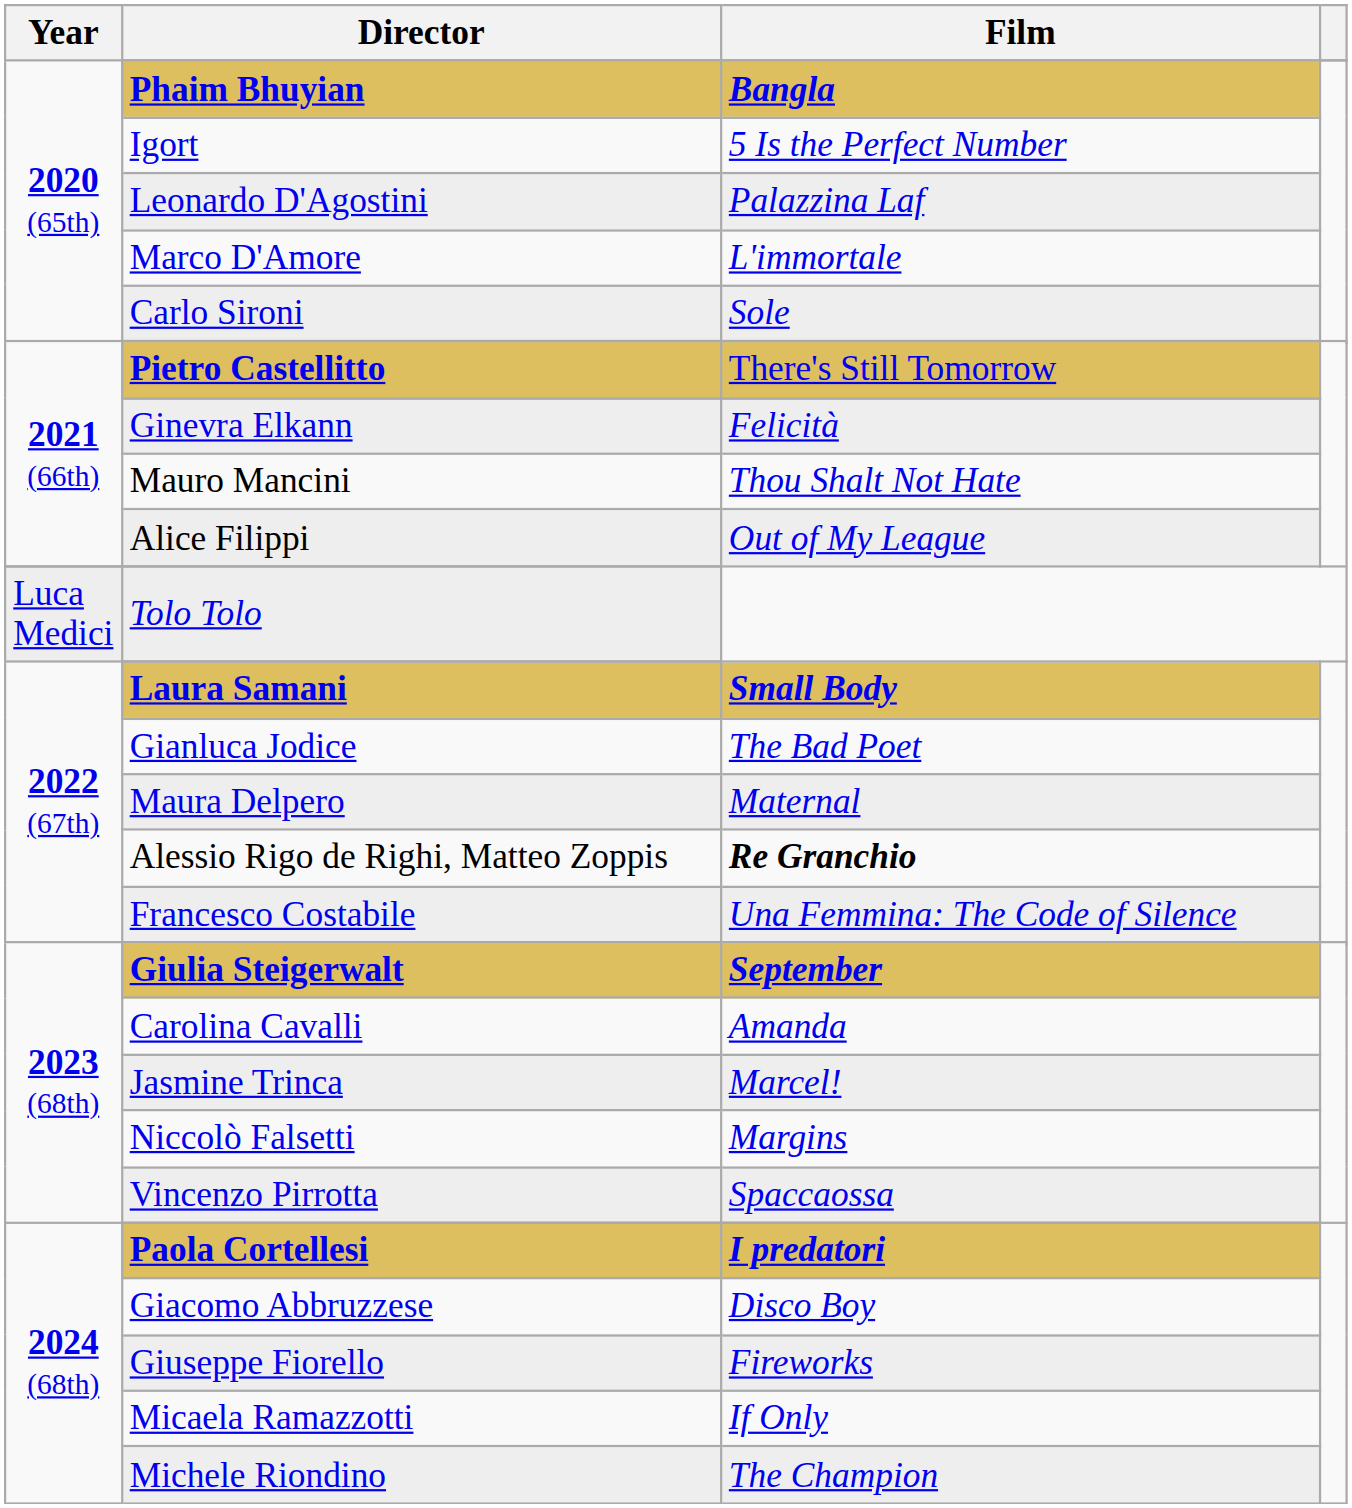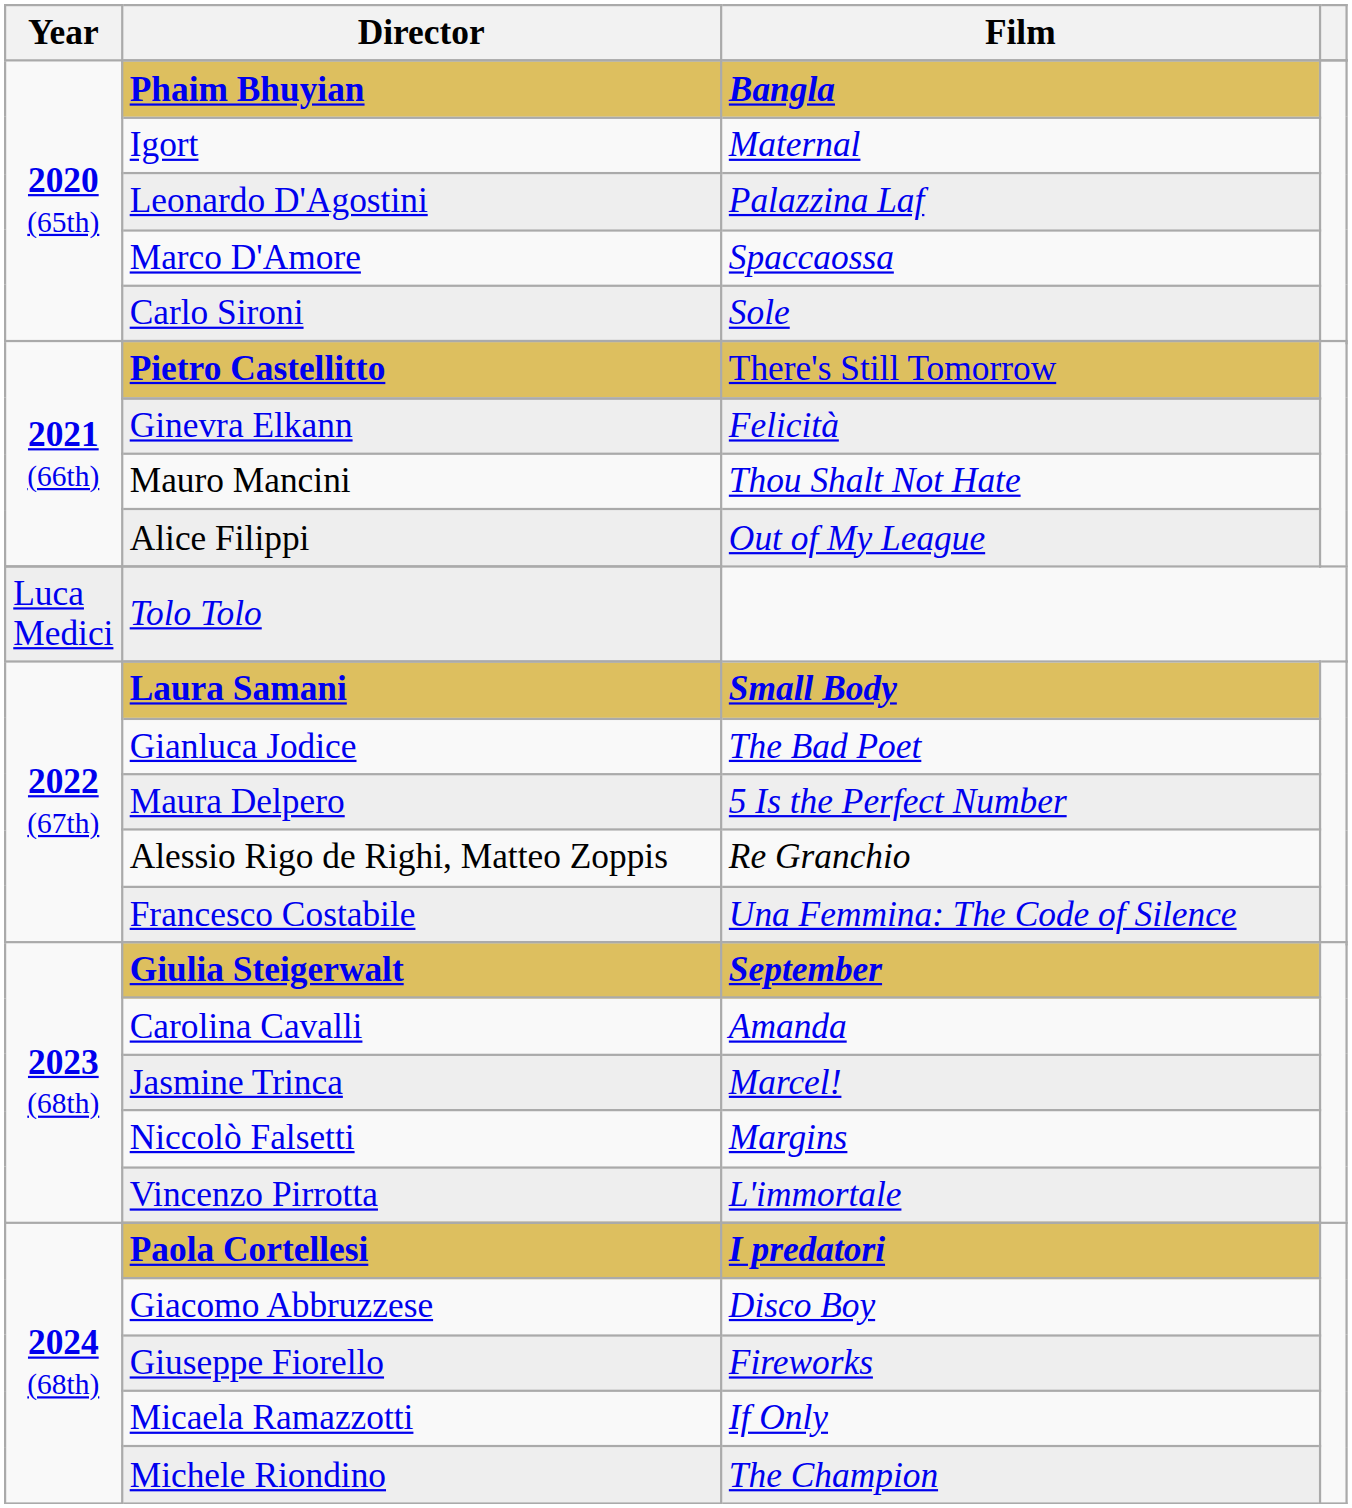 <table class="wikitable">
 <tr>
 <th width="8%">Year</th>
 <th width="45%">Director</th>
 <th width="45%">Film</th>
 <th width="2%" class="unsortable"></th>
 </tr>
 <tr>
 <td rowspan=6 style="text-align:center"><strong><a href='#'>2020</a></strong><br><small><a href='#'>(65th)</a></small></td>
 </tr>
 <tr>
 <td style="background:#DDBF5F"><strong><a href='#'>Phaim Bhuyian</a></strong></td>
 <td style="background:#DDBF5F"><strong><em><a href='#'>Bangla</a></em></strong></td>
 <td rowspan=6 style="text-align:center"></td>
 </tr>
 <tr>
 <td><a href='#'>Igort</a></td>
-<td><em><a href='#'>5 Is the Perfect Number</a></em></td>
+<td><em><a href='#'>Maternal</a></em></td>
 </tr>
 <tr style="background:#eee;">
 <td><a href='#'>Leonardo D'Agostini</a></td>
 <td><em><a href='#'>Palazzina Laf</a></em></td>
 </tr>
 <tr>
 <td><a href='#'>Marco D'Amore</a></td>
-<td><em><a href='#'>L'immortale</a></em></td>
+<td><em><a href='#'>Spaccaossa</a></em></td>
 </tr>
 <tr style="background:#eee;">
 <td><a href='#'>Carlo Sironi</a></td>
 <td><em><a href='#'>Sole</a></em></td>
 </tr>
 <tr>
 <td rowspan=6 style="text-align:center"><strong><a href='#'>2021</a></strong><br><small><a href='#'>(66th)</a></small></td>
 </tr>
 <tr>
 <td style="background:#DDBF5F"><strong><a href='#'>Pietro Castellitto</a></strong></td>
 <td style="background:#DDBF5F"></em></strong><a href='#'>There's Still Tomorrow</a><strong><em></td>
 <td rowspan=6 style="text-align:center"></td>
 </tr>
 <tr>
 </tr>
 <tr style="background:#eee;">
 <td><a href='#'>Ginevra Elkann</a></td>
 <td><em><a href='#'>Felicità</a></em></td>
 </tr>
 <tr>
 <td>Mauro Mancini</td>
 <td><em><a href='#'>Thou Shalt Not Hate</a></em></td>
 </tr>
 <tr style="background:#eee;">
 <td>Alice Filippi</td>
 <td><em><a href='#'>Out of My League</a></em></td>
 </tr>
 <tr>
 </tr>
 <tr style="background:#eee;">
 <td><a href='#'>Luca Medici</a></td>
 <td><em><a href='#'>Tolo Tolo</a></em></td>
 </tr>
 <tr>
 <td rowspan=6 style="text-align:center"><strong><a href='#'>2022</a></strong><br><small><a href='#'>(67th)</a></small></td>
 </tr>
 <tr>
 <td style="background:#DDBF5F"><strong><a href='#'>Laura Samani</a></strong></td>
 <td style="background:#DDBF5F"><strong><em><a href='#'>Small Body</a></em></strong></td>
 <td rowspan=6 style="text-align:center"></td>
 </tr>
 <tr>
 <td><a href='#'>Gianluca Jodice</a></td>
 <td><em><a href='#'>The Bad Poet</a></em></td>
 </tr>
 <tr style="background:#eee;">
 <td><a href='#'>Maura Delpero</a></td>
-<td><em><a href='#'>Maternal</a></em></td>
+<td><em><a href='#'>5 Is the Perfect Number</a></em></td>
 </tr>
 <tr>
 <td>Alessio Rigo de Righi, Matteo Zoppis</td>
-<td><strong><em>Re Granchio</em></strong></td>
+<td><em>Re Granchio</em></td>
 </tr>
 <tr style="background:#eee;">
 <td><a href='#'>Francesco Costabile</a></td>
 <td><em><a href='#'>Una Femmina: The Code of Silence</a></em></td>
 </tr>
 <tr>
 <td rowspan=6 style="text-align:center"><strong><a href='#'>2023</a></strong><br><small><a href='#'>(68th)</a></small></td>
 </tr>
 <tr>
 <td style="background:#DDBF5F"><strong><a href='#'>Giulia Steigerwalt</a></strong></td>
 <td style="background:#DDBF5F"><strong><em><a href='#'>September</a></em></strong></td>
 <td rowspan=6 style="text-align:center"></td>
 </tr>
 <tr>
 <td><a href='#'>Carolina Cavalli</a></td>
 <td><em><a href='#'>Amanda</a></em></td>
 </tr>
 <tr style="background:#eee;">
 <td><a href='#'>Jasmine Trinca</a></td>
 <td><em><a href='#'>Marcel!</a></em></td>
 </tr>
 <tr>
 <td><a href='#'>Niccolò Falsetti</a></td>
 <td><em><a href='#'>Margins</a></em></td>
 </tr>
 <tr style="background:#eee;">
 <td><a href='#'>Vincenzo Pirrotta</a></td>
-<td><em><a href='#'>Spaccaossa</a></em></td>
+<td><em><a href='#'>L'immortale</a></em></td>
 </tr>
 <tr>
 <td rowspan=6 style="text-align:center"><strong><a href='#'>2024</a></strong><br><small><a href='#'>(68th)</a></small></td>
 </tr>
 <tr>
 <td style="background:#DDBF5F"><strong><a href='#'>Paola Cortellesi</a> <strong><em></td>
 <td style="background:#DDBF5F"><strong><em><a href='#'>I predatori</a></em></strong></td>
 <td rowspan=6 style="text-align:center"></td>
 </tr>
 <tr>
 <td><a href='#'>Giacomo Abbruzzese</a></td>
 <td><em><a href='#'>Disco Boy</a></em></td>
 </tr>
 <tr style="background:#eee;">
 <td><a href='#'>Giuseppe Fiorello</a></td>
 <td><em><a href='#'>Fireworks</a></em></td>
 </tr>
 <tr>
 <td><a href='#'>Micaela Ramazzotti</a></td>
 <td><em><a href='#'>If Only</a></em></td>
 </tr>
 <tr style="background:#eee;">
 <td><a href='#'>Michele Riondino</a></td>
 <td><em><a href='#'>The Champion</a></em></td>
 </tr>
 </table>
